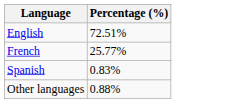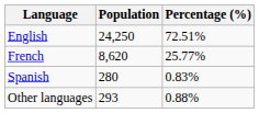 <table class="wikitable">
 <tr>
 <th>Language</th>
+<th>Population</th>
 <th>Percentage (%)</th>
 </tr>
 <tr>
 <td><a href='#'>English</a></td>
+<td>24,250</td>
 <td>72.51%</td>
 </tr>
 <tr>
 <td><a href='#'>French</a></td>
+<td>8,620</td>
 <td>25.77%</td>
 </tr>
 <tr>
 <td><a href='#'>Spanish</a></td>
+<td>280</td>
 <td>0.83%</td>
 </tr>
 <tr>
 <td>Other languages</td>
+<td>293</td>
 <td>0.88%</td>
 </tr>
 </table>
